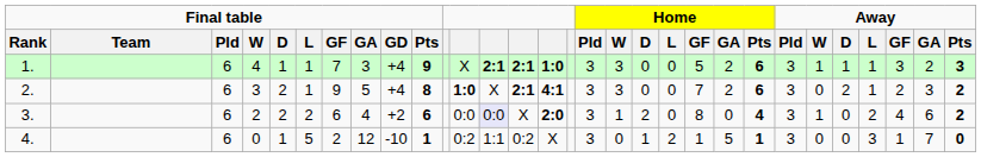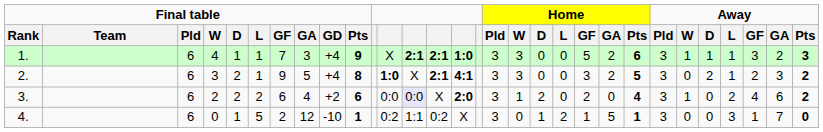 <table class="wikitable">
 <tr>
 <td colspan=10 align=center><strong>Final table</strong></td>
 <td colspan=6></td>
 <td colspan=7 align=center bgcolor=yellow><strong>Home</strong></td>
 <td colspan=7 align=center><strong>Away</strong></td>
 </tr>
 <tr>
 <th bgcolor="#efefef">Rank</th>
 <th bgcolor="#efefef" width="160">Team</th>
 <th bgcolor="#efefef" width="20">Pld</th>
 <th bgcolor="#efefef" width="20">W</th>
 <th bgcolor="#efefef" width="20">D</th>
 <th bgcolor="#efefef" width="20">L</th>
 <th bgcolor="#efefef" width="20">GF</th>
 <th bgcolor="#efefef" width="20">GA</th>
 <th bgcolor="#efefef" width="20">GD</th>
 <th bgcolor="#efefef" width="20">Pts</th>
 <th bgcolor="#efefef"></th>
 <th bgcolor="#efefef" width="20"></th>
 <th bgcolor="#efefef" width="20"></th>
 <th bgcolor="#efefef" width="20"></th>
 <th bgcolor="#efefef" width="20"></th>
 <th bgcolor="#efefef"></th>
 <th bgcolor="#efefef" width="20">Pld</th>
 <th bgcolor="#efefef" width="20">W</th>
 <th bgcolor="#efefef" width="20">D</th>
 <th bgcolor="#efefef" width="20">L</th>
 <th bgcolor="#efefef" width="20">GF</th>
 <th bgcolor="#efefef" width="20">GA</th>
 <th bgcolor="#efefef" width="20">Pts</th>
 <th bgcolor="#efefef" width="20">Pld</th>
 <th bgcolor="#efefef" width="20">W</th>
 <th bgcolor="#efefef" width="20">D</th>
 <th bgcolor="#efefef" width="20">L</th>
 <th bgcolor="#efefef" width="20">GF</th>
 <th bgcolor="#efefef" width="20">GA</th>
 <th bgcolor="#efefef" width="20">Pts</th>
 </tr>
 <tr align=center bgcolor=#ccffcc>
 <td>1.</td>
 <td align=left></td>
 <td>6</td>
 <td>4</td>
 <td>1</td>
 <td>1</td>
 <td>7</td>
 <td>3</td>
 <td>+4</td>
 <td><strong>9</strong></td>
 <td></td>
 <td>X</td>
 <td><strong>2:1</strong></td>
 <td><strong>2:1</strong></td>
 <td><strong>1:0</strong></td>
 <td></td>
 <td>3</td>
 <td>3</td>
 <td>0</td>
 <td>0</td>
 <td>5</td>
 <td>2</td>
 <td><strong>6</strong></td>
 <td>3</td>
 <td>1</td>
 <td>1</td>
 <td>1</td>
 <td>3</td>
 <td>2</td>
 <td><strong>3</strong></td>
 </tr>
 <tr align=center>
 <td>2.</td>
 <td align=left></td>
 <td>6</td>
 <td>3</td>
 <td>2</td>
 <td>1</td>
 <td>9</td>
 <td>5</td>
 <td>+4</td>
 <td><strong>8</strong></td>
 <td></td>
 <td><strong>1:0</strong></td>
 <td>X</td>
 <td><strong>2:1</strong></td>
 <td><strong>4:1</strong></td>
 <td></td>
 <td>3</td>
 <td>3</td>
 <td>0</td>
 <td>0</td>
-<td>7</td>
+<td>3</td>
 <td>2</td>
-<td><strong>6</strong></td>
+<td><strong>5</strong></td>
 <td>3</td>
 <td>0</td>
 <td>2</td>
 <td>1</td>
 <td>2</td>
 <td>3</td>
 <td><strong>2</strong></td>
 </tr>
 <tr align=center>
 <td>3.</td>
 <td align=left></td>
 <td>6</td>
 <td>2</td>
 <td>2</td>
 <td>2</td>
 <td>6</td>
 <td>4</td>
 <td>+2</td>
 <td><strong>6</strong></td>
 <td></td>
 <td>0:0</td>
 <td style="background: lavender;">0:0</td>
 <td>X</td>
 <td><strong>2:0</strong></td>
 <td></td>
 <td>3</td>
 <td>1</td>
 <td>2</td>
 <td>0</td>
-<td>8</td>
+<td>2</td>
 <td>0</td>
 <td><strong>4</strong></td>
 <td>3</td>
 <td>1</td>
 <td>0</td>
 <td>2</td>
 <td>4</td>
 <td>6</td>
 <td><strong>2</strong></td>
 </tr>
 <tr align=center>
 <td>4.</td>
 <td align=left></td>
 <td>6</td>
 <td>0</td>
 <td>1</td>
 <td>5</td>
 <td>2</td>
 <td>12</td>
 <td>-10</td>
 <td><strong>1</strong></td>
 <td></td>
 <td>0:2</td>
 <td>1:1</td>
 <td>0:2</td>
 <td>X</td>
 <td></td>
 <td>3</td>
 <td>0</td>
 <td>1</td>
 <td>2</td>
 <td>1</td>
 <td>5</td>
 <td><strong>1</strong></td>
 <td>3</td>
 <td>0</td>
 <td>0</td>
 <td>3</td>
 <td>1</td>
 <td>7</td>
 <td><strong>0</strong></td>
 </tr>
 </table>
